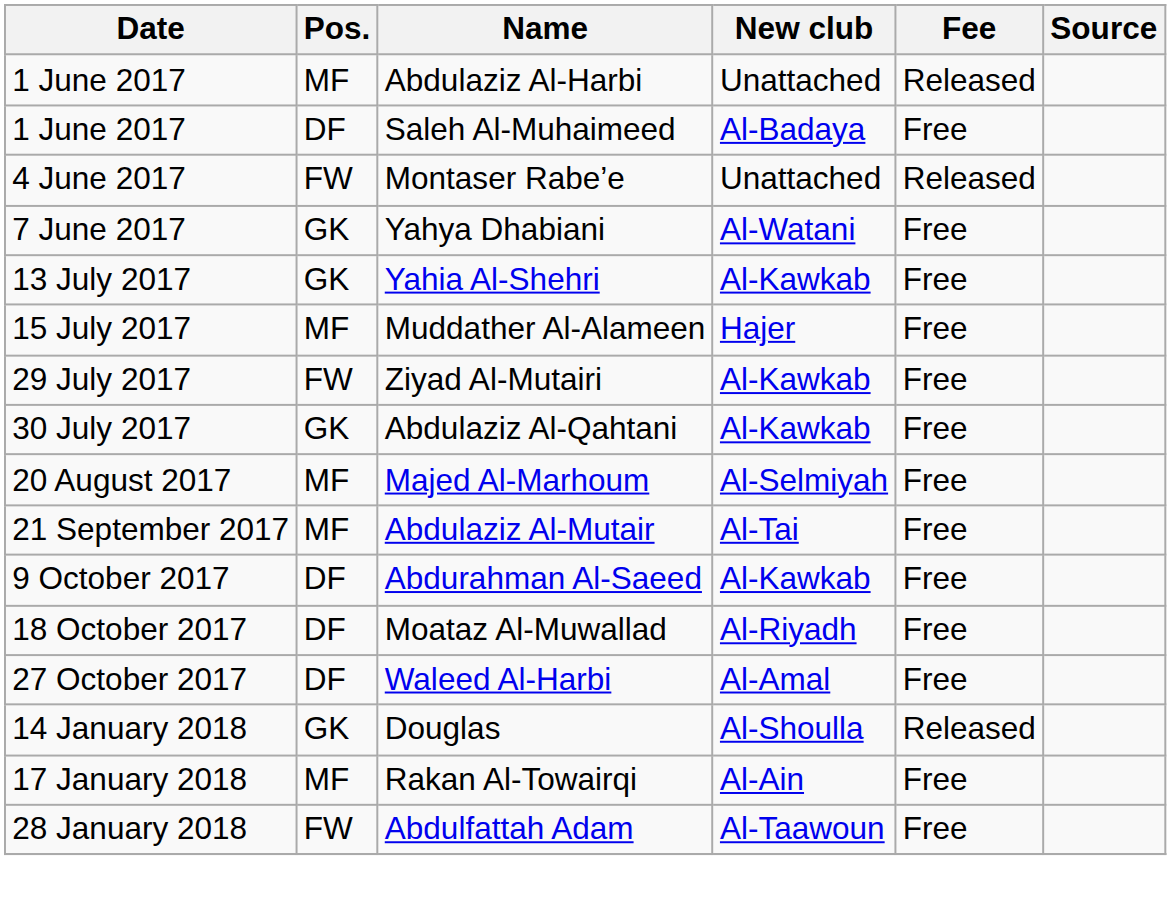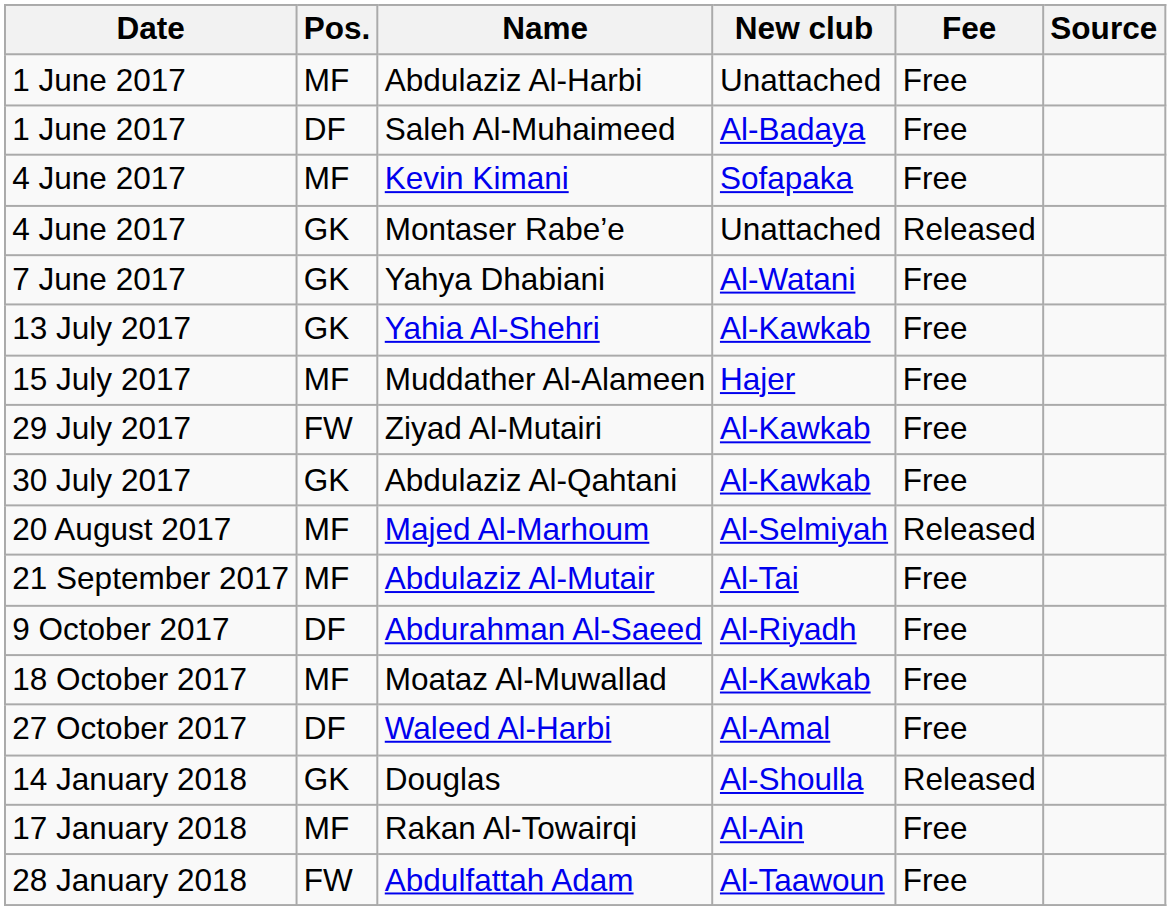 <table class="wikitable" style="text-align:left">
 <tr>
 <th>Date</th>
 <th>Pos.</th>
 <th>Name</th>
 <th>New club</th>
 <th>Fee</th>
 <th>Source</th>
 </tr>
 <tr>
 <td>1 June 2017</td>
 <td>MF</td>
 <td> Abdulaziz Al-Harbi</td>
 <td>Unattached</td>
-<td>Released</td>
+<td>Free</td>
 <td></td>
 </tr>
 <tr>
 <td>1 June 2017</td>
 <td>DF</td>
 <td> Saleh Al-Muhaimeed</td>
 <td> <a href='#'>Al-Badaya</a></td>
 <td>Free</td>
 <td></td>
 </tr>
 <tr>
 <td>4 June 2017</td>
-<td>FW</td>
+<td>MF</td>
+<td> <a href='#'>Kevin Kimani</a></td>
+<td> <a href='#'>Sofapaka</a></td>
+<td>Free</td>
+<td></td>
+</tr>
+<tr>
+<td>4 June 2017</td>
+<td>GK</td>
 <td> Montaser Rabe’e</td>
 <td>Unattached</td>
 <td>Released</td>
 <td></td>
 </tr>
 <tr>
 <td>7 June 2017</td>
 <td>GK</td>
 <td> Yahya Dhabiani</td>
 <td> <a href='#'>Al-Watani</a></td>
 <td>Free</td>
 <td></td>
 </tr>
 <tr>
 <td>13 July 2017</td>
 <td>GK</td>
 <td> <a href='#'>Yahia Al-Shehri</a></td>
 <td> <a href='#'>Al-Kawkab</a></td>
 <td>Free</td>
 <td></td>
 </tr>
 <tr>
 <td>15 July 2017</td>
 <td>MF</td>
 <td> Muddather Al-Alameen</td>
 <td> <a href='#'>Hajer</a></td>
 <td>Free</td>
 <td></td>
 </tr>
 <tr>
 <td>29 July 2017</td>
 <td>FW</td>
 <td> Ziyad Al-Mutairi</td>
 <td> <a href='#'>Al-Kawkab</a></td>
 <td>Free</td>
 <td></td>
 </tr>
 <tr>
 <td>30 July 2017</td>
 <td>GK</td>
 <td> Abdulaziz Al-Qahtani</td>
 <td> <a href='#'>Al-Kawkab</a></td>
 <td>Free</td>
 <td></td>
 </tr>
 <tr>
 <td>20 August 2017</td>
 <td>MF</td>
 <td> <a href='#'>Majed Al-Marhoum</a></td>
 <td> <a href='#'>Al-Selmiyah</a></td>
-<td>Free</td>
+<td>Released</td>
 <td></td>
 </tr>
 <tr>
 <td>21 September 2017</td>
 <td>MF</td>
 <td> <a href='#'>Abdulaziz Al-Mutair</a></td>
 <td> <a href='#'>Al-Tai</a></td>
 <td>Free</td>
 <td></td>
 </tr>
 <tr>
 <td>9 October 2017</td>
 <td>DF</td>
 <td> <a href='#'>Abdurahman Al-Saeed</a></td>
-<td> <a href='#'>Al-Kawkab</a></td>
+<td> <a href='#'>Al-Riyadh</a></td>
 <td>Free</td>
 <td></td>
 </tr>
 <tr>
 <td>18 October 2017</td>
-<td>DF</td>
+<td>MF</td>
 <td> Moataz Al-Muwallad</td>
-<td> <a href='#'>Al-Riyadh</a></td>
+<td> <a href='#'>Al-Kawkab</a></td>
 <td>Free</td>
 <td></td>
 </tr>
 <tr>
 <td>27 October 2017</td>
 <td>DF</td>
 <td> <a href='#'>Waleed Al-Harbi</a></td>
 <td> <a href='#'>Al-Amal</a></td>
 <td>Free</td>
 <td></td>
 </tr>
 <tr>
 <td>14 January 2018</td>
 <td>GK</td>
 <td> Douglas</td>
 <td> <a href='#'>Al-Shoulla</a></td>
 <td>Released</td>
 <td></td>
 </tr>
 <tr>
 <td>17 January 2018</td>
 <td>MF</td>
 <td> Rakan Al-Towairqi</td>
 <td> <a href='#'>Al-Ain</a></td>
 <td>Free</td>
 <td></td>
 </tr>
 <tr>
 <td>28 January 2018</td>
 <td>FW</td>
 <td> <a href='#'>Abdulfattah Adam</a></td>
 <td> <a href='#'>Al-Taawoun</a></td>
 <td>Free</td>
 <td></td>
 </tr>
 <tr>
 </tr>
 </table>
